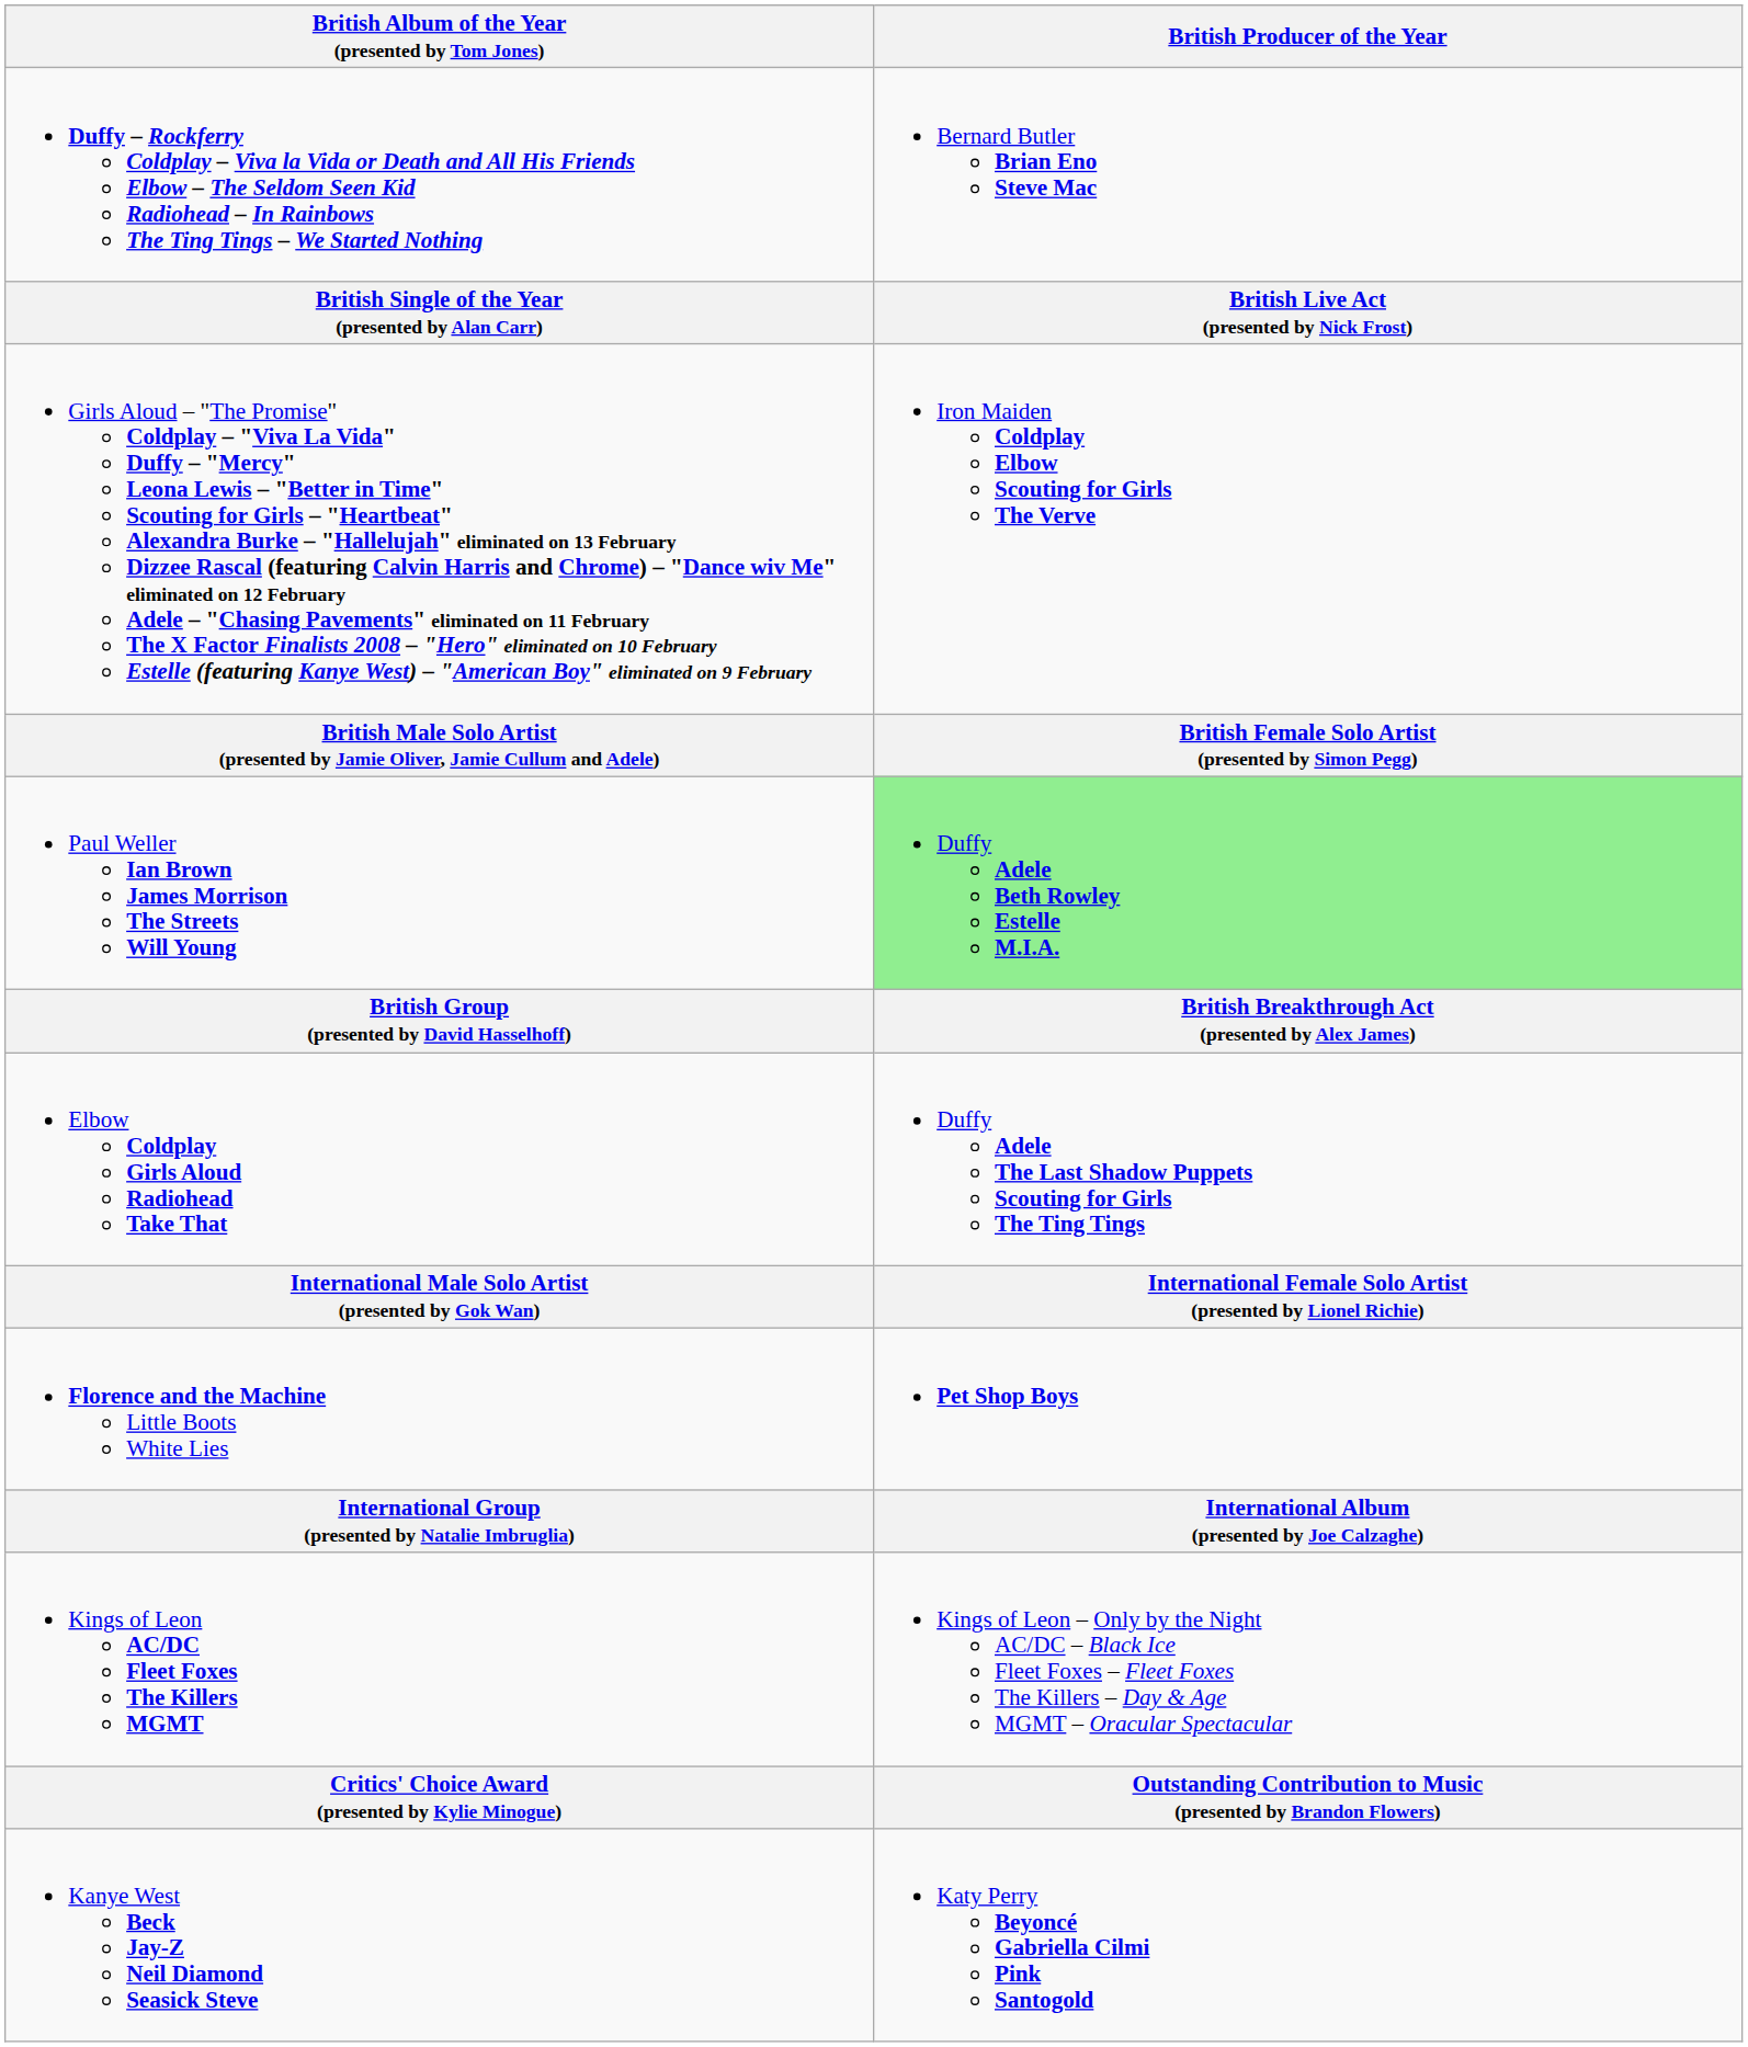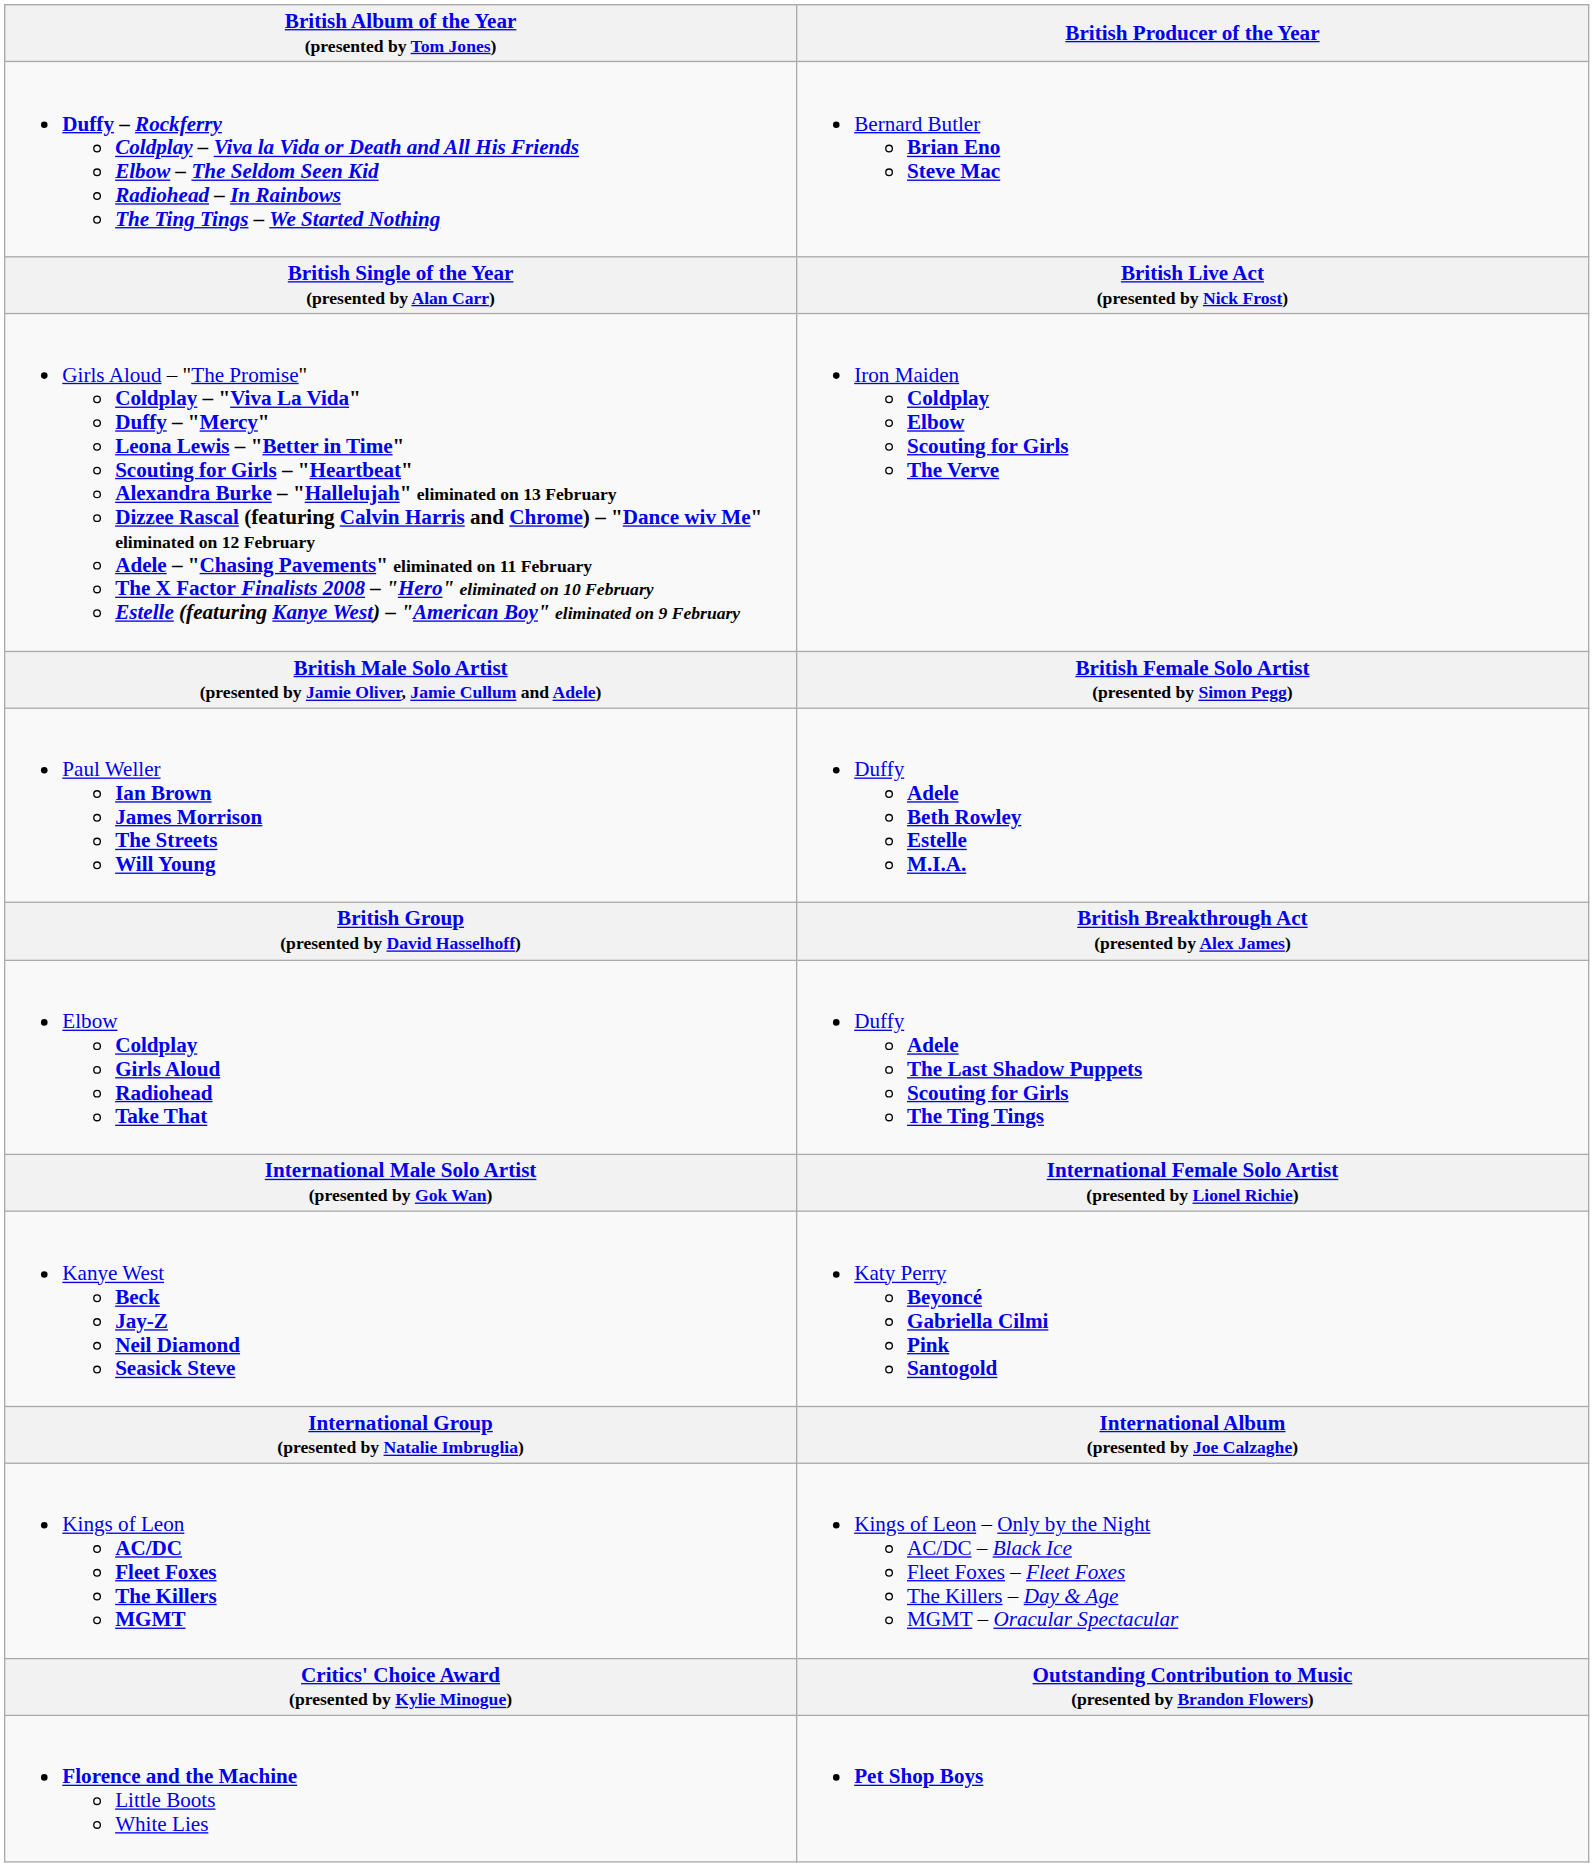 <table class="wikitable" style="width:95%">
 <tr bgcolor="#bebebe">
 <th width="50%"><a href='#'>British Album of the Year</a><br><small>(presented by <a href='#'>Tom Jones</a>)</small></th>
 <th width="50%"><a href='#'>British Producer of the Year</a></th>
 </tr>
 <tr>
 <td valign="top"><br><ul><li><strong><a href='#'>Duffy</a> – <em><a href='#'>Rockferry</a><strong><em><ul><li><a href='#'>Coldplay</a> – </em><a href='#'>Viva la Vida or Death and All His Friends</a><em></li><li><a href='#'>Elbow</a> – </em><a href='#'>The Seldom Seen Kid</a><em></li><li><a href='#'>Radiohead</a> – </em><a href='#'>In Rainbows</a><em></li><li><a href='#'>The Ting Tings</a> – </em><a href='#'>We Started Nothing</a><em></li></ul></li></ul></td>
 <td valign="top"><br><ul><li></strong><a href='#'>Bernard Butler</a><strong><ul><li><a href='#'>Brian Eno</a></li><li><a href='#'>Steve Mac</a></li></ul></li></ul></td>
 </tr>
 <tr>
 <th width="50%"><a href='#'>British Single of the Year</a><br><small>(presented by <a href='#'>Alan Carr</a>)</small></th>
 <th width="50%"><a href='#'>British Live Act</a><br><small>(presented by <a href='#'>Nick Frost</a>)</small></th>
 </tr>
 <tr>
 <td valign="top"><br><ul><li></strong><a href='#'>Girls Aloud</a> – "<a href='#'>The Promise</a>"<strong><ul><li><a href='#'>Coldplay</a> – "<a href='#'>Viva La Vida</a>"</li><li><a href='#'>Duffy</a> – "<a href='#'>Mercy</a>"</li><li><a href='#'>Leona Lewis</a> – "<a href='#'>Better in Time</a>"</li><li><a href='#'>Scouting for Girls</a> – "<a href='#'>Heartbeat</a>"</li><li><a href='#'>Alexandra Burke</a> – "<a href='#'>Hallelujah</a>" <small>eliminated on 13 February</small></li><li><a href='#'>Dizzee Rascal</a> (featuring <a href='#'>Calvin Harris</a> and <a href='#'>Chrome</a>) – "<a href='#'>Dance wiv Me</a>" <small>eliminated on 12 February</small></li><li><a href='#'>Adele</a> – "<a href='#'>Chasing Pavements</a>" <small>eliminated on 11 February</small></li><li><a href='#'></em>The X Factor<em> Finalists 2008</a> – "<a href='#'>Hero</a>" <small>eliminated on 10 February</small></li><li><a href='#'>Estelle</a> (featuring <a href='#'>Kanye West</a>) – "<a href='#'>American Boy</a>" <small>eliminated on 9 February</small></li></ul></li></ul></td>
 <td valign="top"><br><ul><li></strong><a href='#'>Iron Maiden</a><strong><ul><li><a href='#'>Coldplay</a></li><li><a href='#'>Elbow</a></li><li><a href='#'>Scouting for Girls</a></li><li><a href='#'>The Verve</a></li></ul></li></ul></td>
 </tr>
 <tr>
 <th width="50%"><a href='#'>British Male Solo Artist</a><br><small>(presented by <a href='#'>Jamie Oliver</a>, <a href='#'>Jamie Cullum</a> and <a href='#'>Adele</a>)</small></th>
 <th width="50%"><a href='#'>British Female Solo Artist</a><br><small>(presented by <a href='#'>Simon Pegg</a>)</small></th>
 </tr>
 <tr>
 <td valign="top"><br><ul><li></strong><a href='#'>Paul Weller</a><strong><ul><li><a href='#'>Ian Brown</a></li><li><a href='#'>James Morrison</a></li><li><a href='#'>The Streets</a></li><li><a href='#'>Will Young</a></li></ul></li></ul></td>
-<td valign="top" style="background: lightgreen;"><br><ul><li></strong><a href='#'>Duffy</a><strong><ul><li><a href='#'>Adele</a></li><li><a href='#'>Beth Rowley</a></li><li><a href='#'>Estelle</a></li><li><a href='#'>M.I.A.</a></li></ul></li></ul></td>
+<td valign="top"><br><ul><li></strong><a href='#'>Duffy</a><strong><ul><li><a href='#'>Adele</a></li><li><a href='#'>Beth Rowley</a></li><li><a href='#'>Estelle</a></li><li><a href='#'>M.I.A.</a></li></ul></li></ul></td>
 </tr>
 <tr>
 <th width="50%"><a href='#'>British Group</a><br><small>(presented by <a href='#'>David Hasselhoff</a>)</small></th>
 <th width="50%"><a href='#'>British Breakthrough Act</a><br><small>(presented by <a href='#'>Alex James</a>)</small></th>
 </tr>
 <tr>
 <td valign="top"><br><ul><li></strong><a href='#'>Elbow</a><strong><ul><li><a href='#'>Coldplay</a></li><li><a href='#'>Girls Aloud</a></li><li><a href='#'>Radiohead</a></li><li><a href='#'>Take That</a></li></ul></li></ul></td>
 <td valign="top"><br><ul><li></strong><a href='#'>Duffy</a><strong><ul><li><a href='#'>Adele</a></li><li><a href='#'>The Last Shadow Puppets</a></li><li><a href='#'>Scouting for Girls</a></li><li><a href='#'>The Ting Tings</a></li></ul></li></ul></td>
 </tr>
 <tr>
 <th width="50%"><a href='#'>International Male Solo Artist</a><br><small>(presented by <a href='#'>Gok Wan</a>)</small></th>
 <th width="50%"><a href='#'>International Female Solo Artist</a><br><small>(presented by <a href='#'>Lionel Richie</a>)</small></th>
 </tr>
 <tr>
-<td valign="top"><br><ul><li><strong><a href='#'>Florence and the Machine</a></strong><ul><li><a href='#'>Little Boots</a></li><li><a href='#'>White Lies</a></li></ul></li></ul></td>
-<td valign="top"><br><ul><li><strong><a href='#'>Pet Shop Boys</a></strong></li></ul></td>
+<td valign="top"><br><ul><li></strong><a href='#'>Kanye West</a><strong><ul><li><a href='#'>Beck</a></li><li><a href='#'>Jay-Z</a></li><li><a href='#'>Neil Diamond</a></li><li><a href='#'>Seasick Steve</a></li></ul></li></ul></td>
+<td valign="top"><br><ul><li></strong><a href='#'>Katy Perry</a><strong><ul><li><a href='#'>Beyoncé</a></li><li><a href='#'>Gabriella Cilmi</a></li><li><a href='#'>Pink</a></li><li><a href='#'>Santogold</a></li></ul></li></ul></td>
 </tr>
 <tr>
 <th width="50%"><a href='#'>International Group</a><br><small>(presented by <a href='#'>Natalie Imbruglia</a>)</small></th>
 <th width="50%"><a href='#'>International Album</a><br><small>(presented by <a href='#'>Joe Calzaghe</a>)</small></th>
 </tr>
 <tr>
 <td valign="top"><br><ul><li></strong><a href='#'>Kings of Leon</a><strong><ul><li><a href='#'>AC/DC</a></li><li><a href='#'>Fleet Foxes</a></li><li><a href='#'>The Killers</a></li><li><a href='#'>MGMT</a></li></ul></li></ul></td>
 <td valign="top"><br><ul><li></strong><a href='#'>Kings of Leon</a> – </em><a href='#'>Only by the Night</a></em></strong><ul><li><a href='#'>AC/DC</a> – <em><a href='#'>Black Ice</a></em></li><li><a href='#'>Fleet Foxes</a> – <em><a href='#'>Fleet Foxes</a></em></li><li><a href='#'>The Killers</a> – <em><a href='#'>Day & Age</a></em></li><li><a href='#'>MGMT</a> – <em><a href='#'>Oracular Spectacular</a></em></li></ul></li></ul></td>
 </tr>
 <tr>
 <th width="50%"><a href='#'>Critics' Choice Award</a><br><small>(presented by <a href='#'>Kylie Minogue</a>)</small></th>
 <th width="50%"><a href='#'>Outstanding Contribution to Music</a><br><small>(presented by <a href='#'>Brandon Flowers</a>)</small></th>
 </tr>
 <tr>
-<td valign="top"><br><ul><li></strong><a href='#'>Kanye West</a><strong><ul><li><a href='#'>Beck</a></li><li><a href='#'>Jay-Z</a></li><li><a href='#'>Neil Diamond</a></li><li><a href='#'>Seasick Steve</a></li></ul></li></ul></td>
-<td valign="top"><br><ul><li></strong><a href='#'>Katy Perry</a><strong><ul><li><a href='#'>Beyoncé</a></li><li><a href='#'>Gabriella Cilmi</a></li><li><a href='#'>Pink</a></li><li><a href='#'>Santogold</a></li></ul></li></ul></td>
+<td valign="top"><br><ul><li><strong><a href='#'>Florence and the Machine</a></strong><ul><li><a href='#'>Little Boots</a></li><li><a href='#'>White Lies</a></li></ul></li></ul></td>
+<td valign="top"><br><ul><li><strong><a href='#'>Pet Shop Boys</a></strong></li></ul></td>
 </tr>
 </table>
